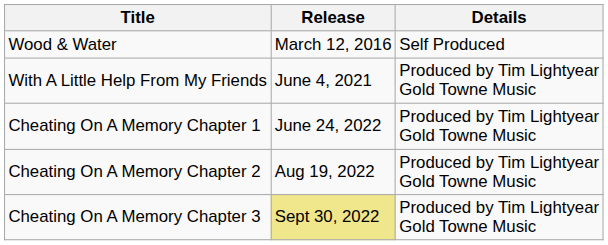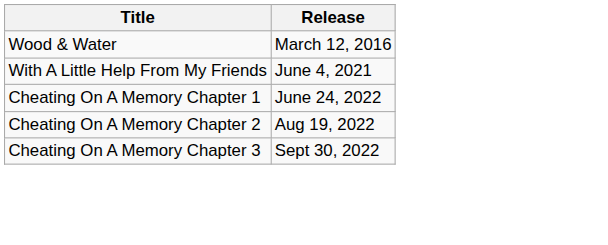 <table class="wikitable">
 <tr>
 <th>Title</th>
 <th>Release</th>
-<th>Details</th>
 </tr>
 <tr>
 <td>Wood & Water</td>
 <td>March 12, 2016</td>
-<td>Self Produced</td>
 </tr>
 <tr>
 <td>With A Little Help From My Friends</td>
 <td>June 4, 2021</td>
-<td>Produced by Tim Lightyear<br>Gold Towne Music</td>
 </tr>
 <tr>
 <td>Cheating On A Memory Chapter 1</td>
 <td>June 24, 2022</td>
-<td>Produced by Tim Lightyear<br>Gold Towne Music</td>
 </tr>
 <tr>
 <td>Cheating On A Memory Chapter 2</td>
 <td>Aug 19, 2022</td>
-<td>Produced by Tim Lightyear<br>Gold Towne Music</td>
 </tr>
 <tr>
 <td>Cheating On A Memory Chapter 3</td>
-<td style="background: khaki;">Sept 30, 2022</td>
-<td>Produced by Tim Lightyear<br>Gold Towne Music</td>
+<td>Sept 30, 2022</td>
 </tr>
 </table>
